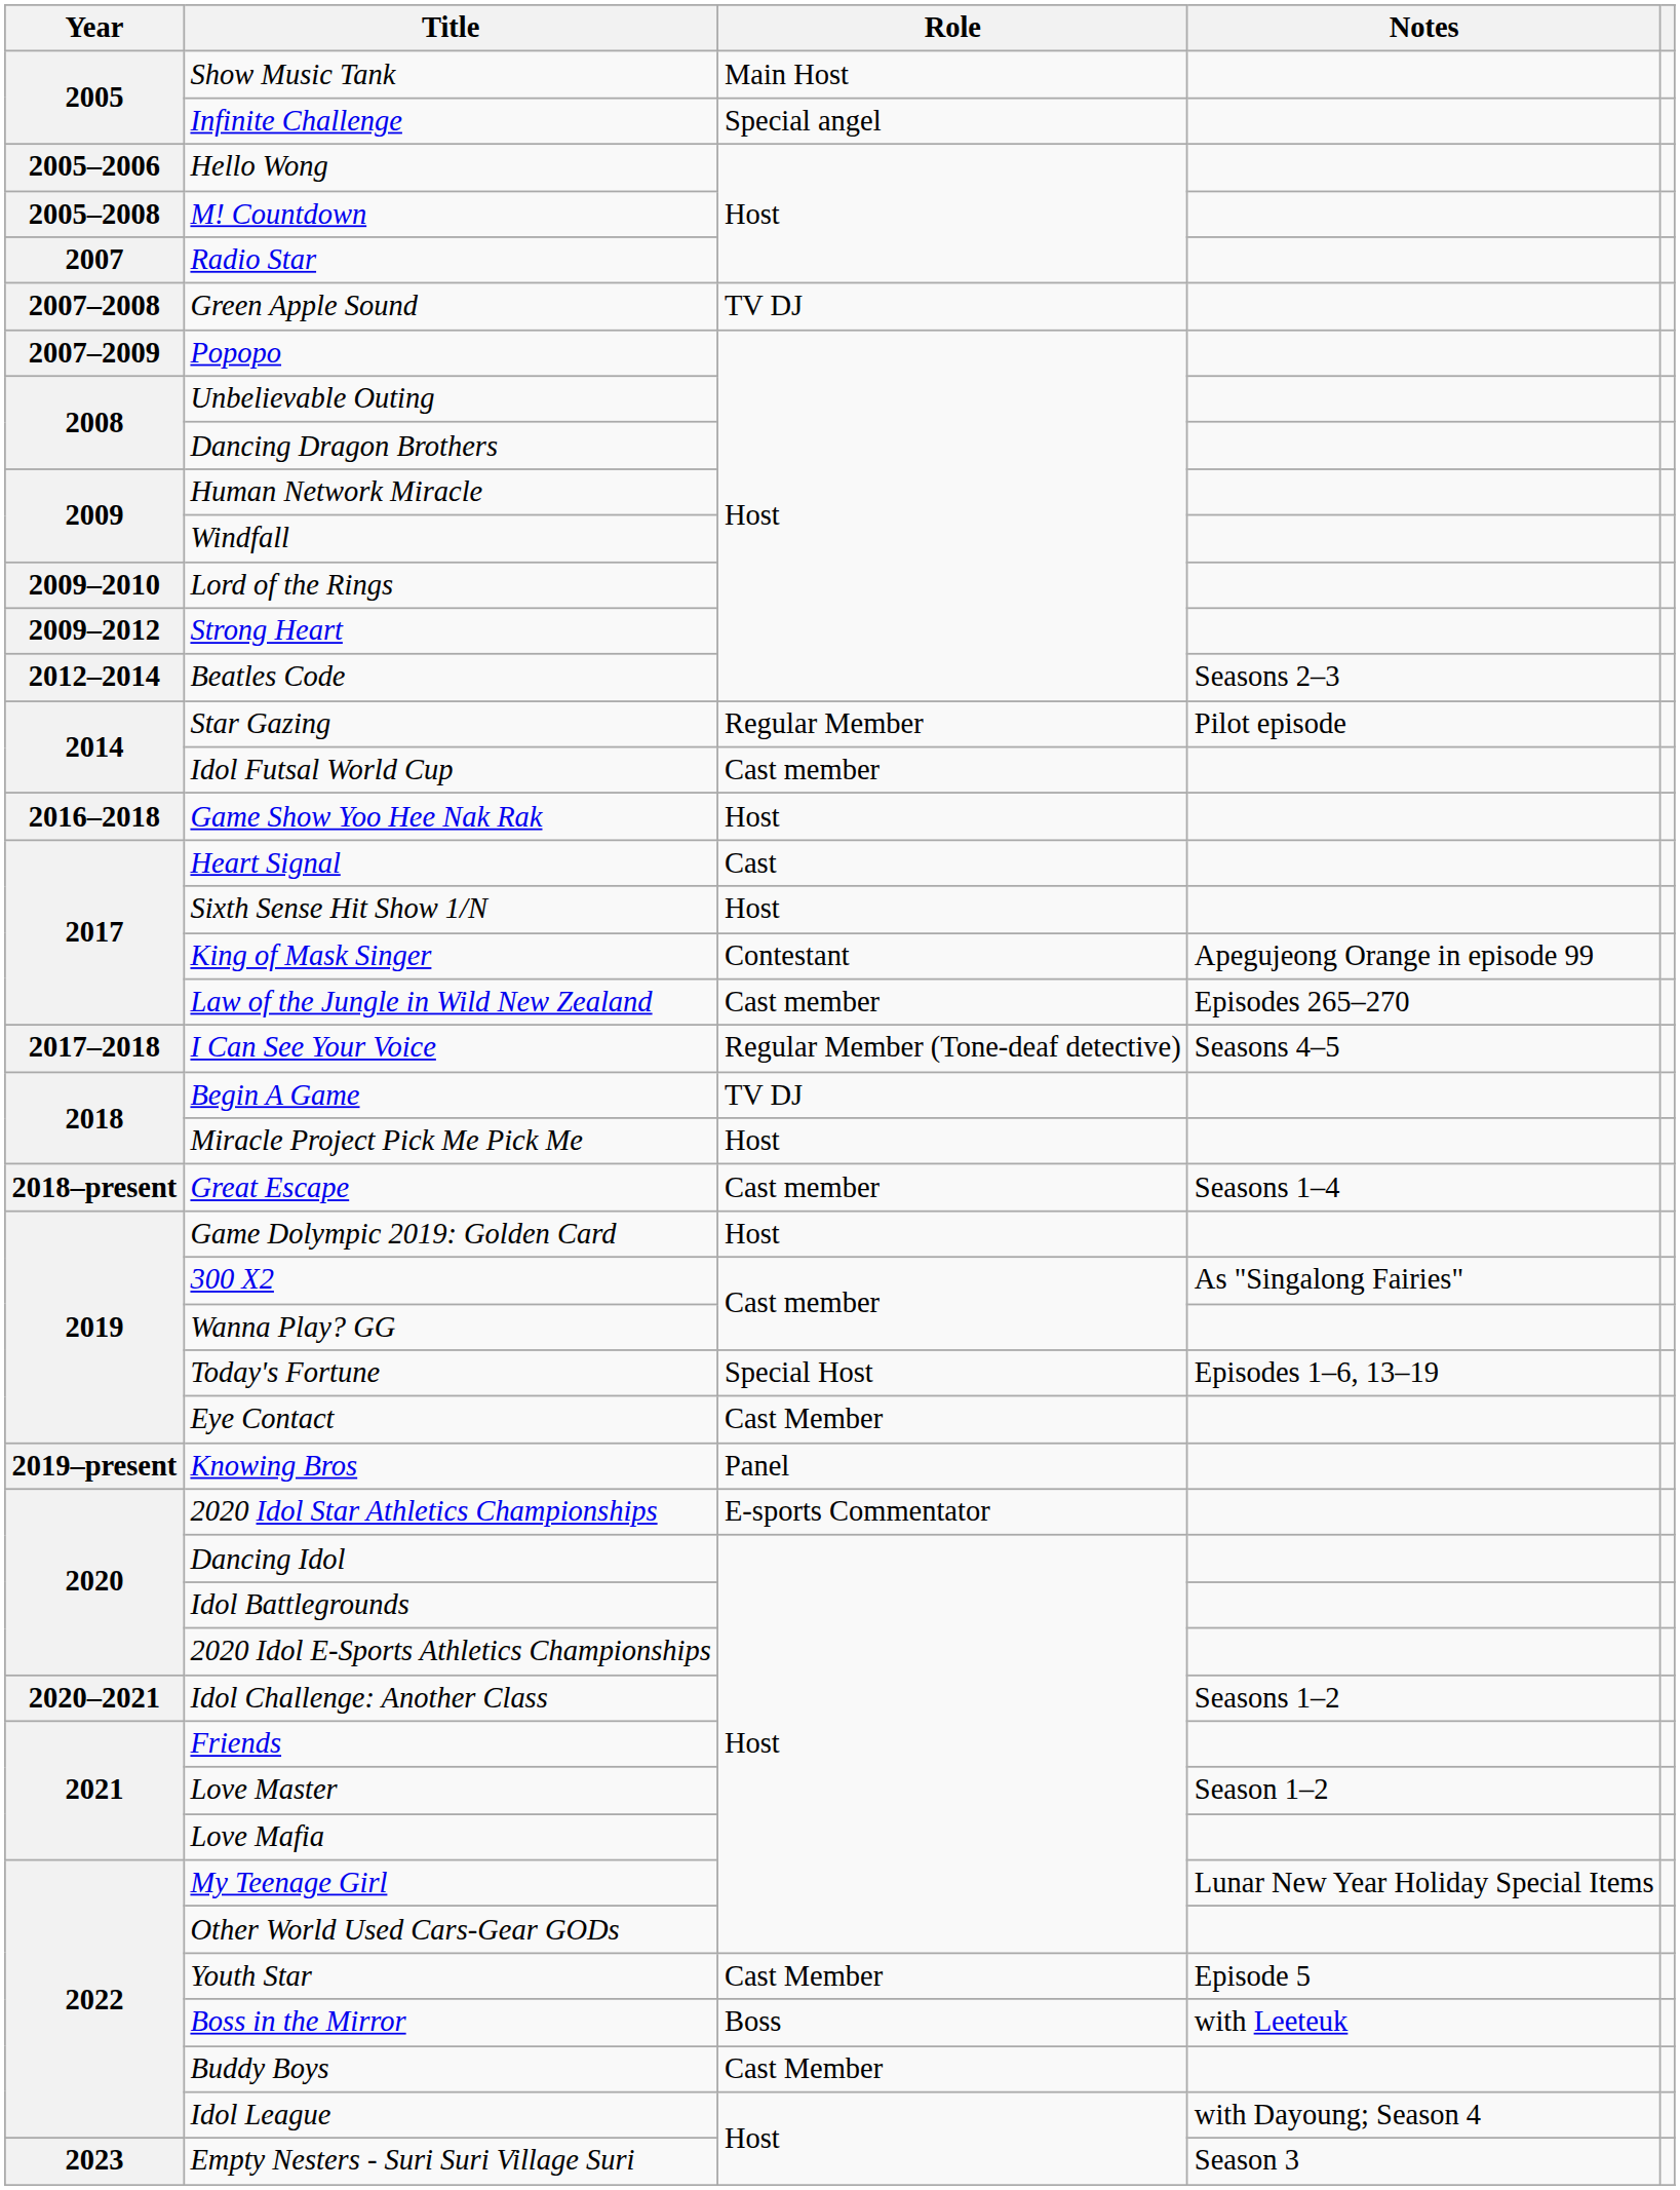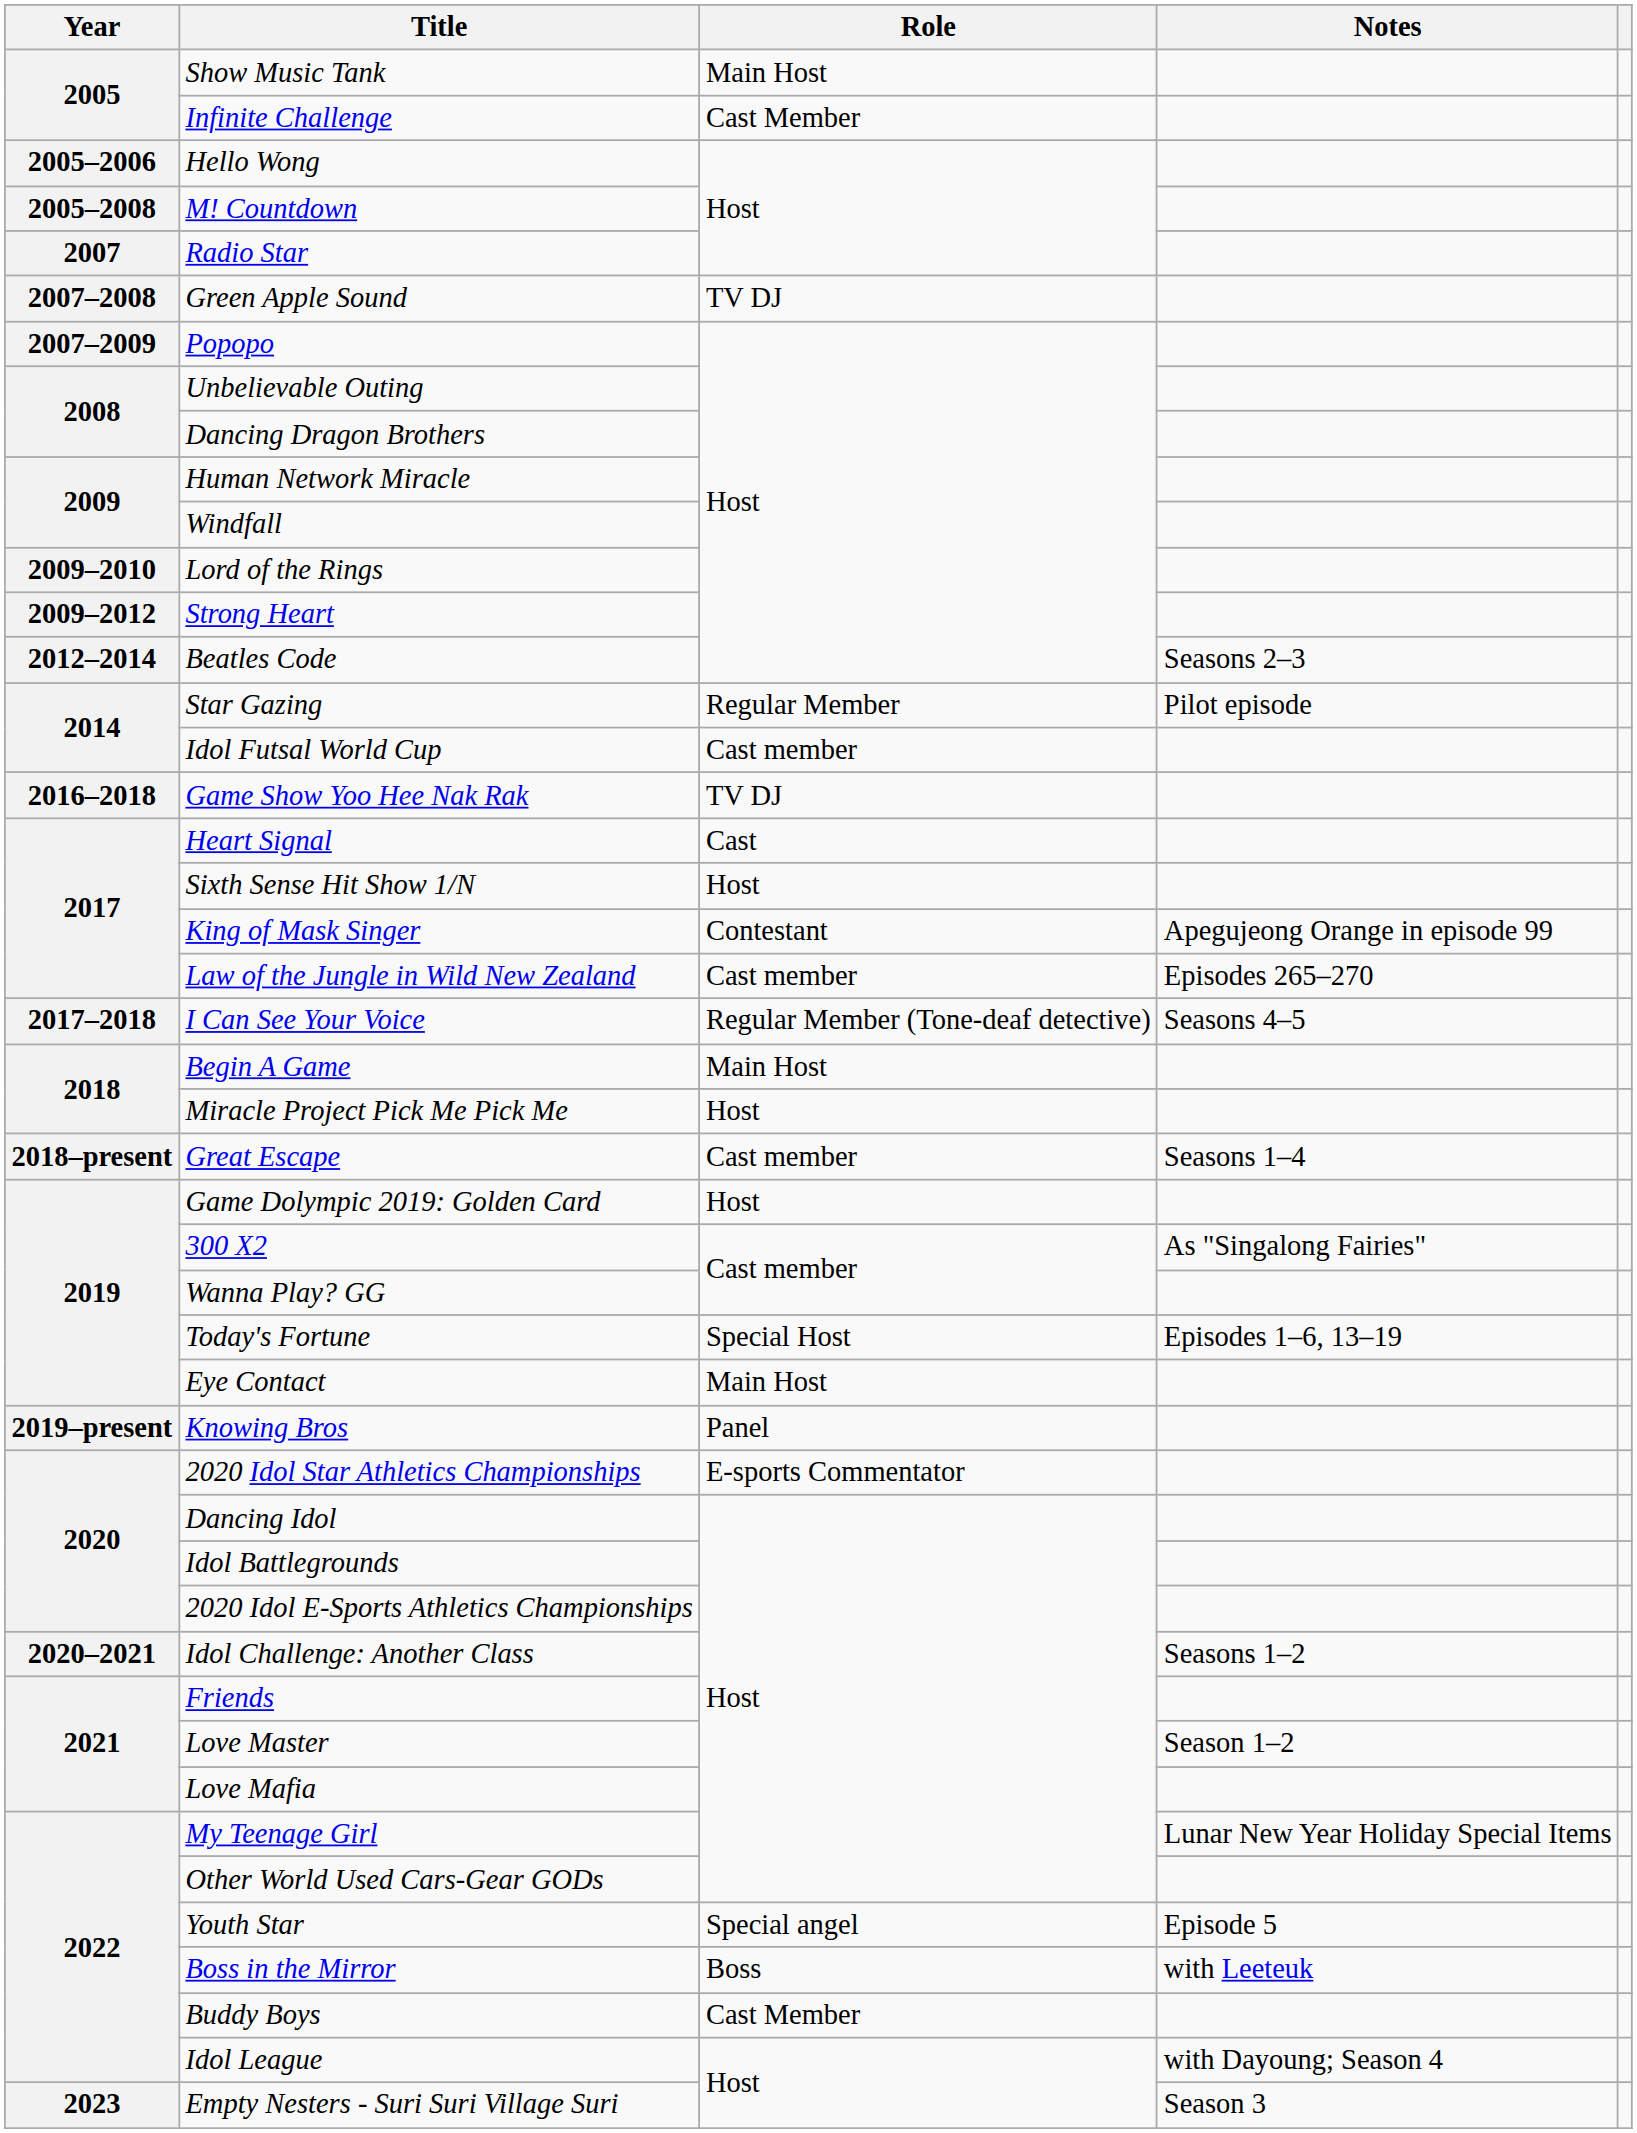 <table class="wikitable sortable plainrowheaders">
 <tr>
 <th scope="col">Year</th>
 <th scope="col">Title</th>
 <th scope="col">Role</th>
 <th scope="col">Notes</th>
 <th scope="col" class="unsortable"></th>
 </tr>
 <tr>
 <th scope="row" rowspan="2">2005</th>
 <td><em>Show Music Tank</em></td>
 <td>Main Host</td>
 <td></td>
 <td></td>
 </tr>
 <tr>
 <td><em><a href='#'>Infinite Challenge</a></em></td>
-<td>Special angel</td>
+<td>Cast Member</td>
 <td></td>
 </tr>
 <tr>
 <th scope="row">2005–2006</th>
 <td><em>Hello Wong</em></td>
 <td rowspan=3>Host</td>
 <td></td>
 <td></td>
 </tr>
 <tr>
 <th scope="row">2005–2008</th>
 <td><em><a href='#'>M! Countdown</a></em></td>
 <td></td>
 <td> </td>
 </tr>
 <tr>
 <th scope="row">2007</th>
 <td><em><a href='#'>Radio Star</a></em></td>
 <td></td>
 <td></td>
 </tr>
 <tr>
 <th scope="row">2007–2008</th>
 <td><em>Green Apple Sound</em></td>
 <td>TV DJ</td>
 <td></td>
 <td></td>
 </tr>
 <tr>
 <th scope="row">2007–2009</th>
 <td><em><a href='#'>Popopo</a></em></td>
 <td rowspan=8>Host</td>
 <td></td>
 <td></td>
 </tr>
 <tr>
 <th scope="row" rowspan="2">2008</th>
 <td><em>Unbelievable Outing</em></td>
 <td></td>
 <td></td>
 </tr>
 <tr>
 <td><em>Dancing Dragon Brothers</em></td>
 <td></td>
 <td></td>
 </tr>
 <tr>
 <th scope="row" rowspan="2">2009</th>
 <td><em>Human Network Miracle</em></td>
 <td></td>
 <td></td>
 </tr>
 <tr>
 <td><em>Windfall</em></td>
 <td></td>
 <td></td>
 </tr>
 <tr>
 <th scope="row">2009–2010</th>
 <td><em>Lord of the Rings</em></td>
 <td></td>
 <td></td>
 </tr>
 <tr>
 <th scope="row">2009–2012</th>
 <td><em><a href='#'>Strong Heart</a></em></td>
 <td></td>
 <td></td>
 </tr>
 <tr>
 <th scope="row">2012–2014</th>
 <td><em>Beatles Code</em></td>
 <td>Seasons 2–3</td>
 <td></td>
 </tr>
 <tr>
 <th scope="row" rowspan="2">2014</th>
 <td><em>Star Gazing</em></td>
 <td>Regular Member</td>
 <td>Pilot episode</td>
 <td></td>
 </tr>
 <tr>
 <td><em>Idol Futsal World Cup</em></td>
 <td>Cast member</td>
 <td></td>
 <td></td>
 </tr>
 <tr>
 <th scope="row">2016–2018</th>
 <td><em><a href='#'>Game Show Yoo Hee Nak Rak</a></em></td>
-<td>Host</td>
+<td>TV DJ</td>
 <td></td>
 <td></td>
 </tr>
 <tr>
 <th scope="row" rowspan="4">2017</th>
 <td><em><a href='#'>Heart Signal</a></em></td>
 <td>Cast</td>
 <td></td>
 <td></td>
 </tr>
 <tr>
 <td><em>Sixth Sense Hit Show 1/N</em></td>
 <td>Host</td>
 <td></td>
 <td></td>
 </tr>
 <tr>
 <td><em><a href='#'>King of Mask Singer</a></em></td>
 <td>Contestant</td>
 <td>Apegujeong Orange in episode 99</td>
 <td></td>
 </tr>
 <tr>
 <td><em><a href='#'>Law of the Jungle in Wild New Zealand</a></em></td>
 <td>Cast member</td>
 <td>Episodes 265–270</td>
 <td></td>
 </tr>
 <tr>
 <th scope="row">2017–2018</th>
 <td><em><a href='#'>I Can See Your Voice</a></em></td>
 <td>Regular Member (Tone-deaf detective)</td>
 <td>Seasons 4–5</td>
 <td></td>
 </tr>
 <tr>
 <th scope="row" rowspan="2">2018</th>
 <td><em><a href='#'>Begin A Game</a></em></td>
-<td>TV DJ</td>
+<td>Main Host</td>
 <td></td>
 <td></td>
 </tr>
 <tr>
 <td><em>Miracle Project Pick Me Pick Me</em></td>
 <td>Host</td>
 <td></td>
 <td></td>
 </tr>
 <tr>
 <th scope="row">2018–present</th>
 <td><em><a href='#'>Great Escape</a></em></td>
 <td>Cast member</td>
 <td>Seasons 1–4</td>
 <td></td>
 </tr>
 <tr>
 <th scope="row" rowspan="5">2019</th>
 <td><em>Game Dolympic 2019: Golden Card</em></td>
 <td>Host</td>
 <td></td>
 <td></td>
 </tr>
 <tr>
 <td><em><a href='#'>300 X2</a></em></td>
 <td rowspan=2>Cast member</td>
 <td>As "Singalong Fairies"</td>
 <td></td>
 </tr>
 <tr>
 <td><em>Wanna Play? GG</em></td>
 <td></td>
 <td></td>
 </tr>
 <tr>
 <td><em>Today's Fortune</em></td>
 <td>Special Host</td>
 <td>Episodes 1–6, 13–19</td>
 <td></td>
 </tr>
 <tr>
 <td><em>Eye Contact</em></td>
-<td>Cast Member</td>
+<td>Main Host</td>
 <td></td>
 <td></td>
 </tr>
 <tr>
 <th scope="row">2019–present</th>
 <td><em><a href='#'>Knowing Bros</a></em></td>
 <td>Panel</td>
 <td></td>
 <td></td>
 </tr>
 <tr>
 <th scope="row" rowspan="4">2020</th>
 <td><em>2020 <a href='#'>Idol Star Athletics Championships</a></em></td>
 <td>E-sports Commentator</td>
 <td></td>
 <td></td>
 </tr>
 <tr>
 <td><em>Dancing Idol</em></td>
 <td rowspan=9>Host</td>
 <td></td>
 <td></td>
 </tr>
 <tr>
 <td><em>Idol Battlegrounds</em></td>
 <td></td>
 <td></td>
 </tr>
 <tr>
 <td><em>2020 Idol E-Sports Athletics Championships</em></td>
 <td></td>
 <td></td>
 </tr>
 <tr>
 <th scope="row" rowspan="1">2020–2021</th>
 <td><em>Idol Challenge: Another Class</em></td>
 <td>Seasons 1–2</td>
 <td></td>
 </tr>
 <tr>
 <th scope="row" rowspan=3>2021</th>
 <td><em><a href='#'>Friends</a></em></td>
 <td></td>
 <td></td>
 </tr>
 <tr>
 <td><em>Love Master</em></td>
 <td>Season 1–2</td>
 <td></td>
 </tr>
 <tr>
 <td><em>Love Mafia</em></td>
 <td></td>
 <td></td>
 </tr>
 <tr>
 <th scope="row" rowspan=6>2022</th>
 <td><em><a href='#'>My Teenage Girl</a></em></td>
 <td>Lunar New Year Holiday Special Items</td>
 <td></td>
 </tr>
 <tr>
 <td><em>Other World Used Cars-Gear GODs</em></td>
 <td></td>
 <td></td>
 </tr>
 <tr>
 <td><em>Youth Star</em></td>
-<td>Cast Member</td>
+<td>Special angel</td>
 <td>Episode 5</td>
 <td></td>
 </tr>
 <tr>
 <td><em><a href='#'>Boss in the Mirror</a></em></td>
 <td>Boss</td>
 <td>with <a href='#'>Leeteuk</a></td>
 <td></td>
 </tr>
 <tr>
 <td><em>Buddy Boys</em></td>
 <td>Cast Member</td>
 <td></td>
 <td></td>
 </tr>
 <tr>
 <td><em>Idol League</em></td>
 <td rowspan=2>Host</td>
 <td>with Dayoung; Season 4</td>
 <td></td>
 </tr>
 <tr>
 <th scope="row">2023</th>
 <td><em>Empty Nesters - Suri Suri Village Suri</em></td>
 <td>Season 3</td>
 <td></td>
 </tr>
 <tr>
 </tr>
 </table>
